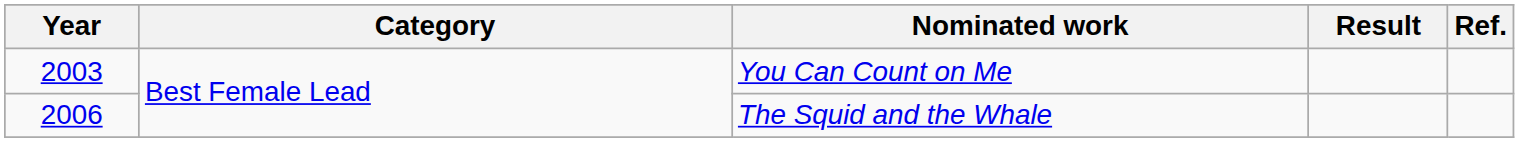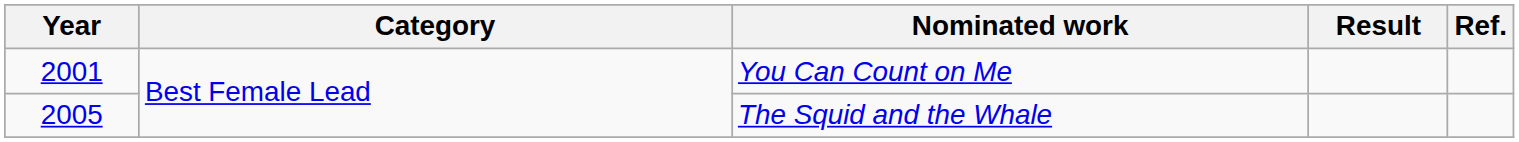 <table class=wikitable>
 <tr>
 <th scope="col" style="width:5em;">Year</th>
 <th scope="col" style="width:26em;">Category</th>
 <th scope="col" style="width:25em;">Nominated work</th>
 <th scope="col" style="width:5em;">Result</th>
 <th>Ref.</th>
 </tr>
 <tr>
-<td style="text-align:center;"><a href='#'>2003</a></td>
+<td style="text-align:center;"><a href='#'>2001</a></td>
 <td rowspan=2><a href='#'>Best Female Lead</a></td>
 <td><em><a href='#'>You Can Count on Me</a></em></td>
 <td></td>
 <td style="text-align:center;"></td>
 </tr>
 <tr>
-<td style="text-align:center;"><a href='#'>2006</a></td>
+<td style="text-align:center;"><a href='#'>2005</a></td>
 <td><em><a href='#'>The Squid and the Whale</a></em></td>
 <td></td>
 <td style="text-align:center;"></td>
 </tr>
 </table>
